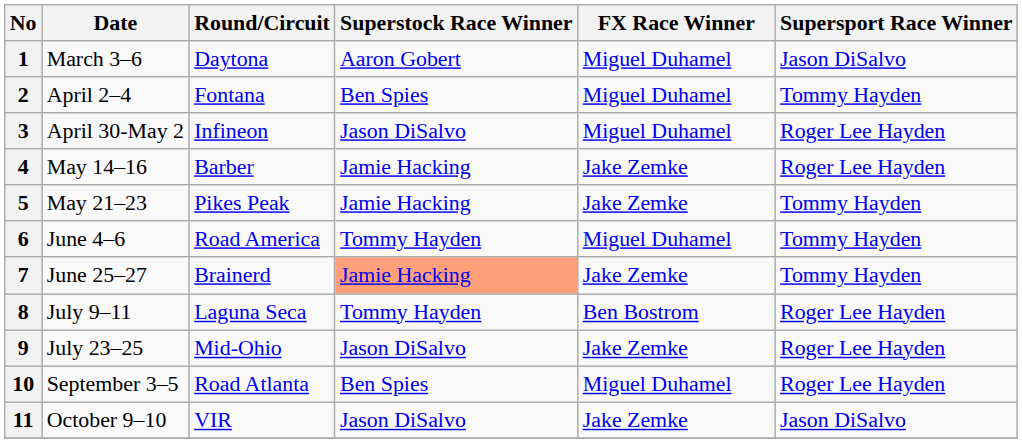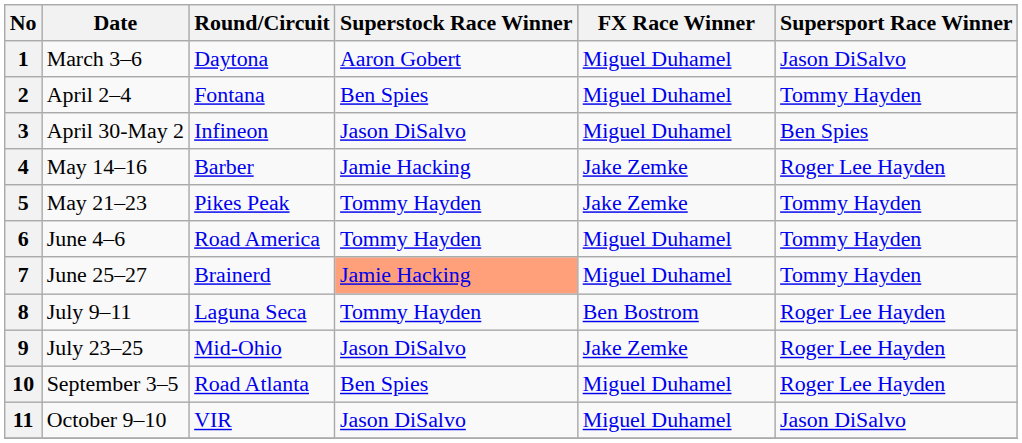 <table class="wikitable" style="font-size: 95%">
 <tr>
 <th>No</th>
 <th>Date</th>
 <th>Round/Circuit</th>
 <th>Superstock Race Winner</th>
 <th style="width: 130px;">FX Race Winner</th>
 <th>Supersport Race Winner</th>
 </tr>
 <tr>
 <th>1</th>
 <td>March 3–6</td>
 <td><a href='#'>Daytona</a></td>
 <td> <a href='#'>Aaron Gobert</a></td>
 <td> <a href='#'>Miguel Duhamel</a></td>
 <td> <a href='#'>Jason DiSalvo</a></td>
 </tr>
 <tr>
 <th>2</th>
 <td>April 2–4</td>
 <td><a href='#'>Fontana</a></td>
 <td> <a href='#'>Ben Spies</a></td>
 <td> <a href='#'>Miguel Duhamel</a></td>
 <td> <a href='#'>Tommy Hayden</a></td>
 </tr>
 <tr>
 <th>3</th>
 <td>April 30-May 2</td>
 <td><a href='#'>Infineon</a></td>
 <td> <a href='#'>Jason DiSalvo</a></td>
 <td> <a href='#'>Miguel Duhamel</a></td>
-<td> <a href='#'>Roger Lee Hayden</a></td>
+<td> <a href='#'>Ben Spies</a></td>
 </tr>
 <tr>
 <th>4</th>
 <td>May 14–16</td>
 <td><a href='#'>Barber</a></td>
 <td> <a href='#'>Jamie Hacking</a></td>
 <td> <a href='#'>Jake Zemke</a></td>
 <td> <a href='#'>Roger Lee Hayden</a></td>
 </tr>
 <tr>
 <th>5</th>
 <td>May 21–23</td>
 <td><a href='#'>Pikes Peak</a></td>
-<td> <a href='#'>Jamie Hacking</a></td>
+<td> <a href='#'>Tommy Hayden</a></td>
 <td> <a href='#'>Jake Zemke</a></td>
 <td> <a href='#'>Tommy Hayden</a></td>
 </tr>
 <tr>
 <th>6</th>
 <td>June 4–6</td>
 <td><a href='#'>Road America</a></td>
 <td> <a href='#'>Tommy Hayden</a></td>
 <td> <a href='#'>Miguel Duhamel</a></td>
 <td> <a href='#'>Tommy Hayden</a></td>
 </tr>
 <tr>
 <th>7</th>
 <td>June 25–27</td>
 <td><a href='#'>Brainerd</a></td>
 <td style="background: lightsalmon;"> <a href='#'>Jamie Hacking</a></td>
-<td> <a href='#'>Jake Zemke</a></td>
+<td> <a href='#'>Miguel Duhamel</a></td>
 <td> <a href='#'>Tommy Hayden</a></td>
 </tr>
 <tr>
 <th>8</th>
 <td>July 9–11</td>
 <td><a href='#'>Laguna Seca</a></td>
 <td> <a href='#'>Tommy Hayden</a></td>
 <td> <a href='#'>Ben Bostrom</a></td>
 <td> <a href='#'>Roger Lee Hayden</a></td>
 </tr>
 <tr>
 <th>9</th>
 <td>July 23–25</td>
 <td><a href='#'>Mid-Ohio</a></td>
 <td> <a href='#'>Jason DiSalvo</a></td>
 <td> <a href='#'>Jake Zemke</a></td>
 <td> <a href='#'>Roger Lee Hayden</a></td>
 </tr>
 <tr>
 <th>10</th>
 <td>September 3–5</td>
 <td><a href='#'>Road Atlanta</a></td>
 <td> <a href='#'>Ben Spies</a></td>
 <td> <a href='#'>Miguel Duhamel</a></td>
 <td> <a href='#'>Roger Lee Hayden</a></td>
 </tr>
 <tr>
 <th>11</th>
 <td>October 9–10</td>
 <td><a href='#'>VIR</a></td>
 <td> <a href='#'>Jason DiSalvo</a></td>
-<td> <a href='#'>Jake Zemke</a></td>
+<td> <a href='#'>Miguel Duhamel</a></td>
 <td> <a href='#'>Jason DiSalvo</a></td>
 </tr>
 <tr>
 </tr>
 </table>
